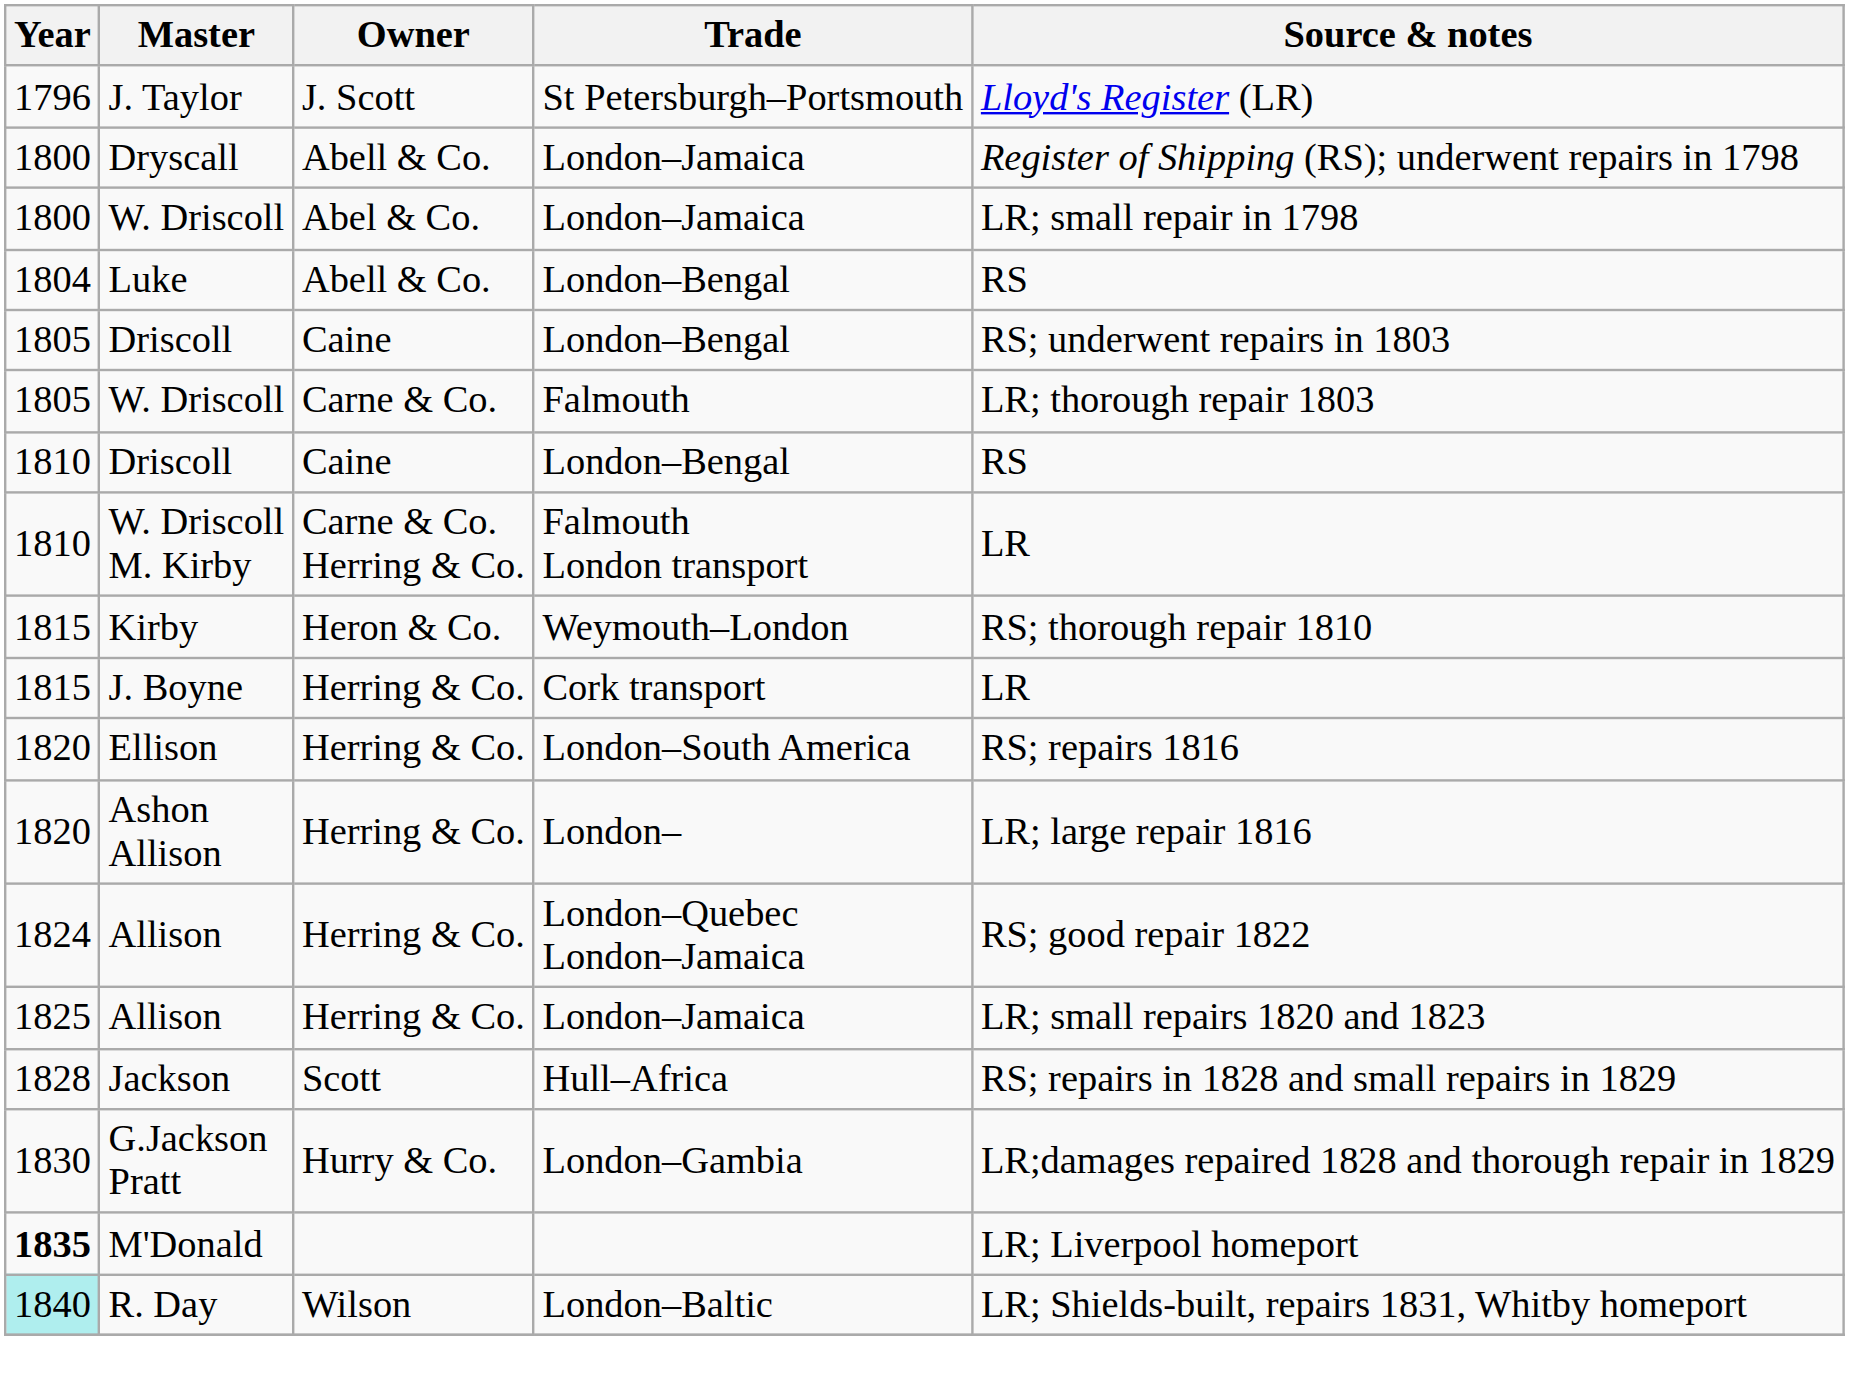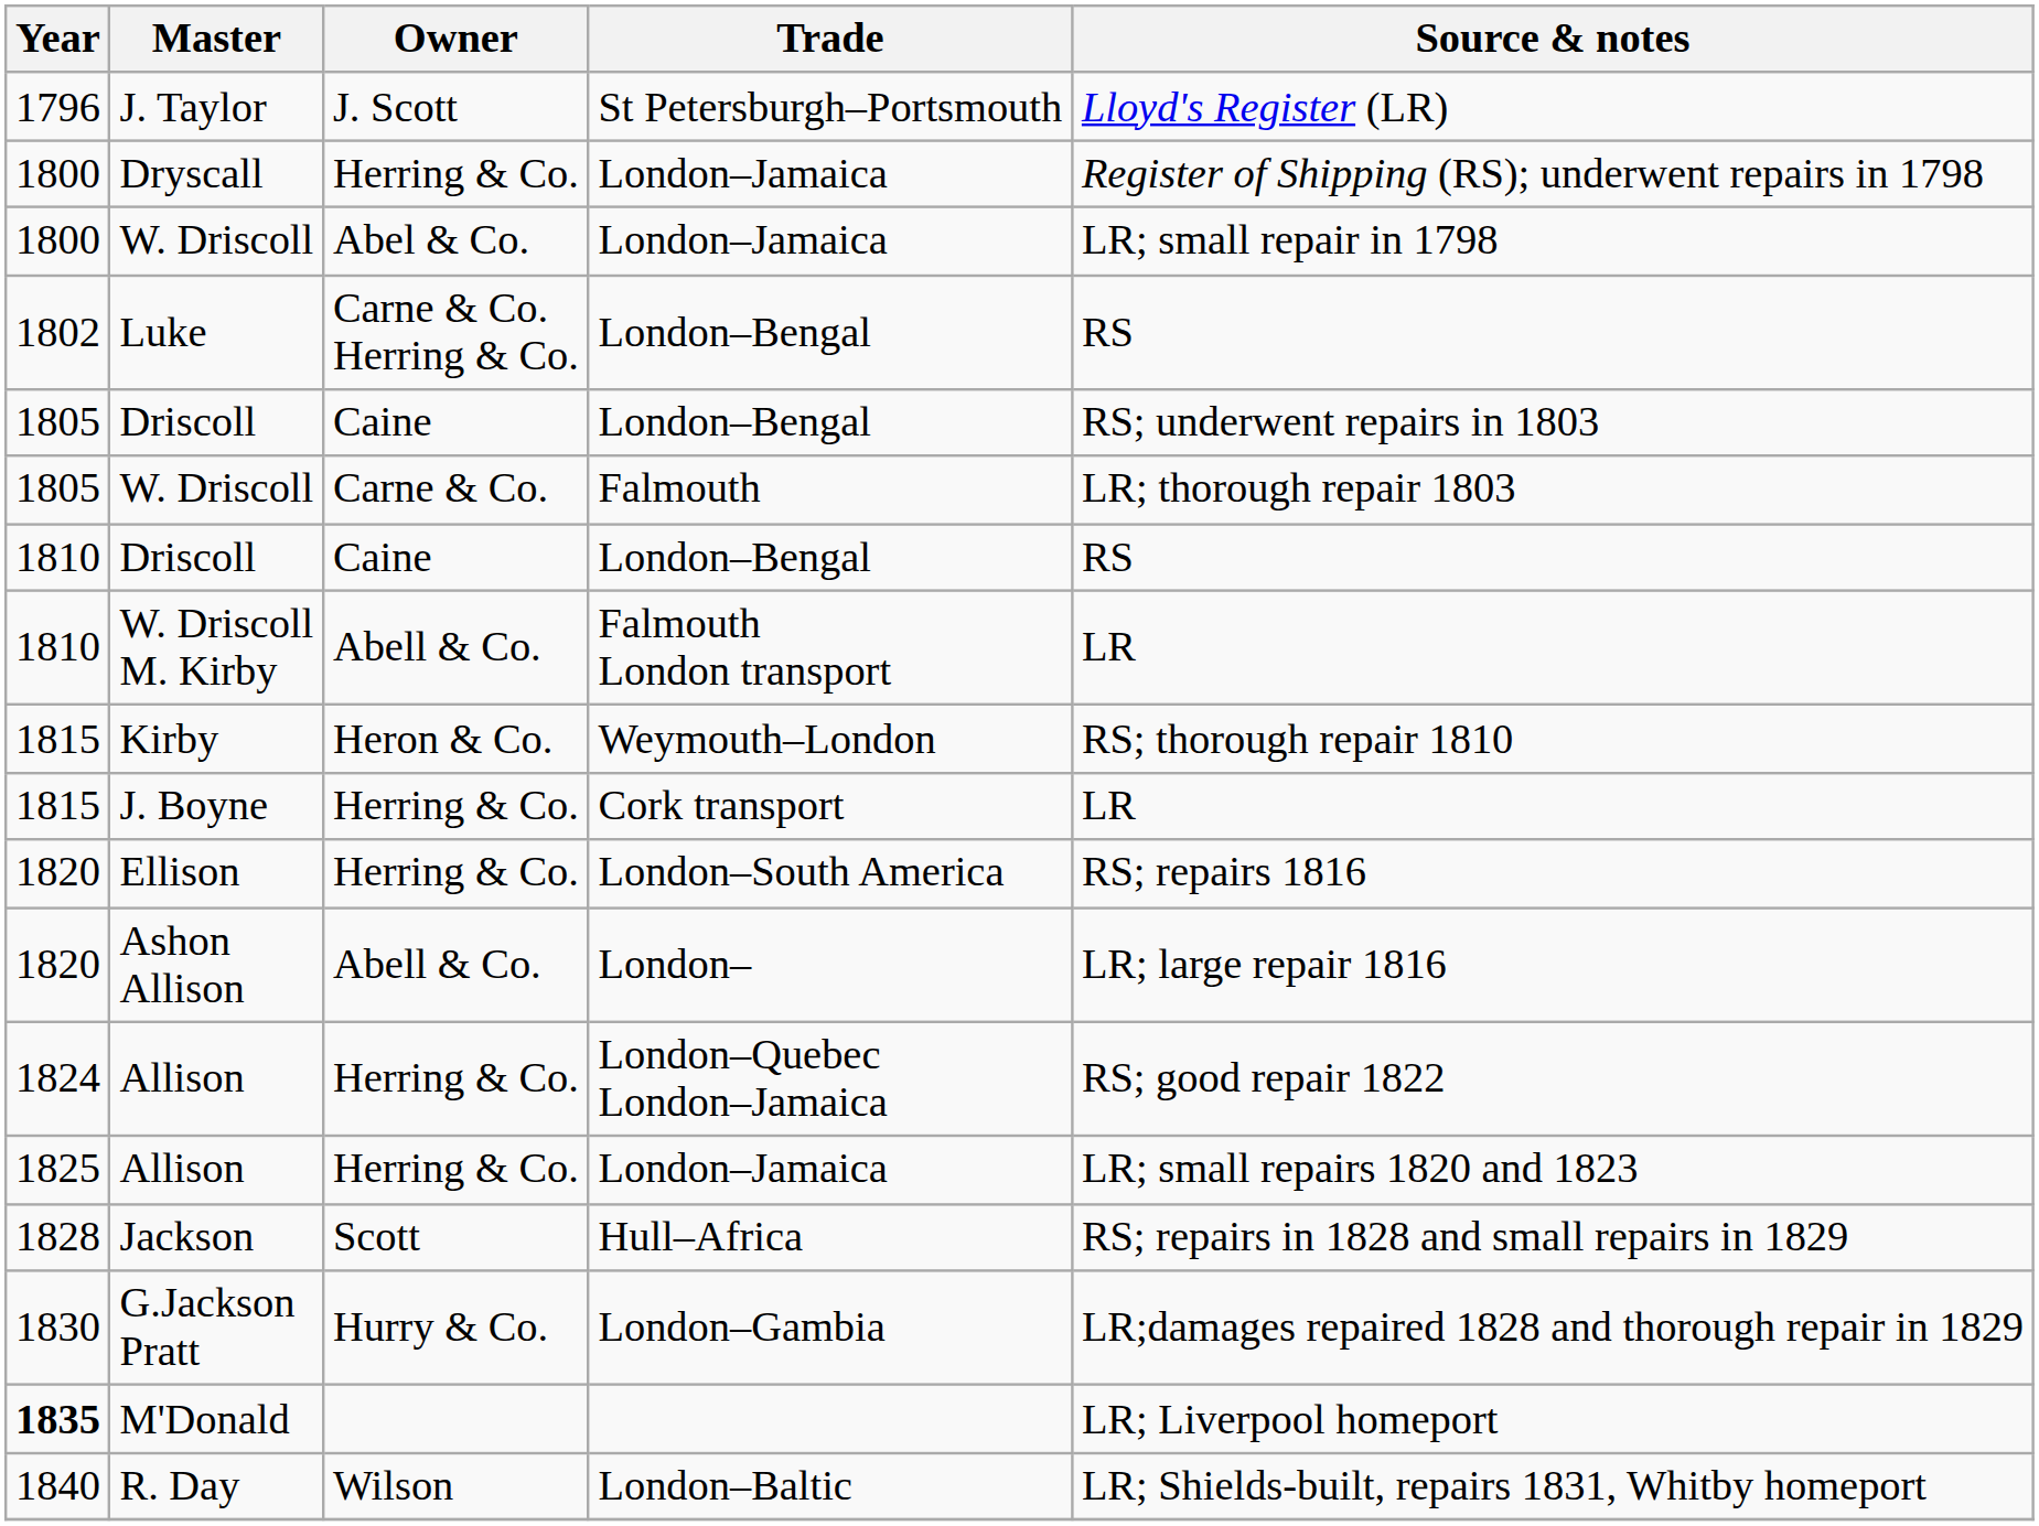 <table class="sortable wikitable">
 <tr>
 <th>Year</th>
 <th>Master</th>
 <th>Owner</th>
 <th>Trade</th>
 <th>Source & notes</th>
 </tr>
 <tr>
 <td>1796</td>
 <td>J. Taylor</td>
 <td>J. Scott</td>
 <td>St Petersburgh–Portsmouth</td>
 <td><em><a href='#'>Lloyd's Register</a></em> (LR)</td>
 </tr>
 <tr>
 <td>1800</td>
 <td>Dryscall</td>
-<td>Abell & Co.</td>
+<td>Herring & Co.</td>
 <td>London–Jamaica</td>
 <td><em>Register of Shipping</em> (RS); underwent repairs in 1798</td>
 </tr>
 <tr>
 <td>1800</td>
 <td>W. Driscoll</td>
 <td>Abel & Co.</td>
 <td>London–Jamaica</td>
 <td>LR; small repair in 1798</td>
 </tr>
 <tr>
-<td>1804</td>
+<td>1802</td>
 <td>Luke</td>
-<td>Abell & Co.</td>
+<td>Carne & Co.<br>Herring & Co.</td>
 <td>London–Bengal</td>
 <td>RS</td>
 </tr>
 <tr>
 <td>1805</td>
 <td>Driscoll</td>
 <td>Caine</td>
 <td>London–Bengal</td>
 <td>RS; underwent repairs in 1803</td>
 </tr>
 <tr>
 <td>1805</td>
 <td>W. Driscoll</td>
 <td>Carne & Co.</td>
 <td>Falmouth</td>
 <td>LR; thorough repair 1803</td>
 </tr>
 <tr>
 <td>1810</td>
 <td>Driscoll</td>
 <td>Caine</td>
 <td>London–Bengal</td>
 <td>RS</td>
 </tr>
 <tr>
 <td>1810</td>
 <td>W. Driscoll<br>M. Kirby</td>
-<td>Carne & Co.<br>Herring & Co.</td>
+<td>Abell & Co.</td>
 <td>Falmouth<br>London transport</td>
 <td>LR</td>
 </tr>
 <tr>
 <td>1815</td>
 <td>Kirby</td>
 <td>Heron & Co.</td>
 <td>Weymouth–London</td>
 <td>RS; thorough repair 1810</td>
 </tr>
 <tr>
 <td>1815</td>
 <td>J. Boyne</td>
 <td>Herring & Co.</td>
 <td>Cork transport</td>
 <td>LR</td>
 </tr>
 <tr>
 <td>1820</td>
 <td>Ellison</td>
 <td>Herring & Co.</td>
 <td>London–South America</td>
 <td>RS; repairs 1816</td>
 </tr>
 <tr>
 <td>1820</td>
 <td>Ashon<br>Allison</td>
-<td>Herring & Co.</td>
+<td>Abell & Co.</td>
 <td>London–<a href='#'></a></td>
 <td>LR; large repair 1816</td>
 </tr>
 <tr>
 <td>1824</td>
 <td>Allison</td>
 <td>Herring & Co.</td>
 <td>London–Quebec<br>London–Jamaica</td>
 <td>RS; good repair 1822</td>
 </tr>
 <tr>
 <td>1825</td>
 <td>Allison</td>
 <td>Herring & Co.</td>
 <td>London–Jamaica</td>
 <td>LR; small repairs 1820 and 1823</td>
 </tr>
 <tr>
 <td>1828</td>
 <td>Jackson</td>
 <td>Scott</td>
 <td>Hull–Africa</td>
 <td>RS; repairs in 1828 and small repairs in 1829</td>
 </tr>
 <tr>
 <td>1830</td>
 <td>G.Jackson<br>Pratt</td>
 <td>Hurry & Co.</td>
 <td>London–Gambia</td>
 <td>LR;damages repaired 1828 and thorough repair in 1829</td>
 </tr>
 <tr>
 <td><strong>1835</strong></td>
 <td>M'Donald</td>
 <td></td>
 <td></td>
 <td>LR; Liverpool homeport</td>
 </tr>
 <tr>
-<td style="background: paleturquoise;">1840</td>
+<td>1840</td>
 <td>R. Day</td>
 <td>Wilson</td>
 <td>London–Baltic</td>
 <td>LR; Shields-built, repairs 1831, Whitby homeport</td>
 </tr>
 <tr>
 </tr>
 </table>
